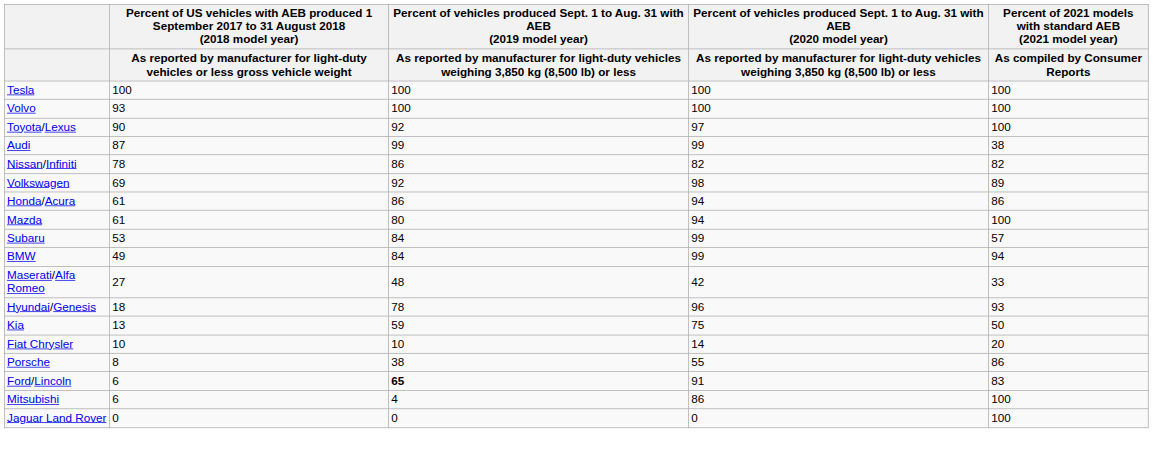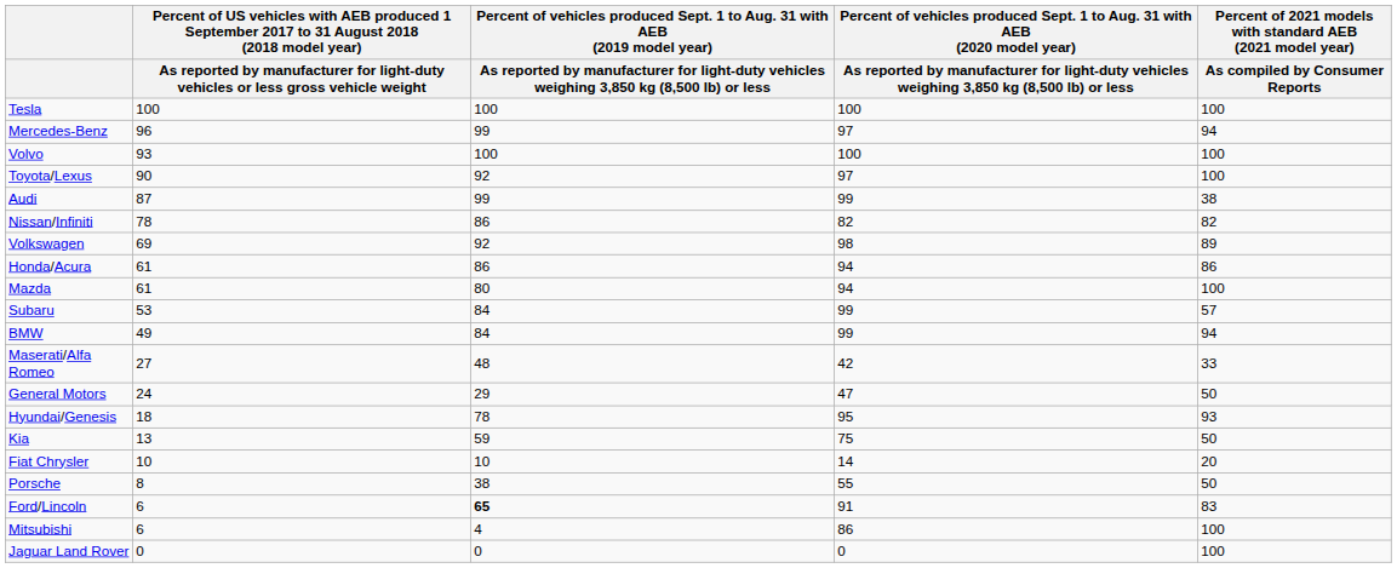 <table class="wikitable sortable">
 <tr>
 <th></th>
 <th>Percent of US vehicles with AEB produced 1 September 2017 to 31 August 2018<br>(2018 model year)</th>
 <th>Percent of vehicles produced Sept. 1 to Aug. 31 with AEB<br>(2019 model year)</th>
 <th>Percent of vehicles produced Sept. 1 to Aug. 31 with AEB<br>(2020 model year)</th>
 <th>Percent of 2021 models with standard AEB<br>(2021 model year)</th>
 </tr>
 <tr>
 <th></th>
 <th>As reported by manufacturer for light-duty vehicles  or less gross vehicle weight</th>
 <th>As reported by manufacturer for light-duty vehicles weighing 3,850 kg (8,500 lb) or less</th>
 <th>As reported by manufacturer for light-duty vehicles weighing 3,850 kg (8,500 lb) or less</th>
 <th>As compiled by Consumer Reports</th>
 </tr>
 <tr>
 <td><a href='#'>Tesla</a></td>
 <td>100</td>
 <td>100</td>
 <td>100</td>
 <td>100</td>
+</tr>
+<tr>
+<td><a href='#'>Mercedes-Benz</a></td>
+<td>96</td>
+<td>99</td>
+<td>97</td>
+<td>94</td>
 </tr>
 <tr>
 <td><a href='#'>Volvo</a></td>
 <td>93</td>
 <td>100</td>
 <td>100</td>
 <td>100</td>
 </tr>
 <tr>
 <td><a href='#'>Toyota</a>/<a href='#'>Lexus</a></td>
 <td>90</td>
 <td>92</td>
 <td>97</td>
 <td>100</td>
 </tr>
 <tr>
 <td><a href='#'>Audi</a></td>
 <td>87</td>
 <td>99</td>
 <td>99</td>
 <td>38</td>
 </tr>
 <tr>
 <td><a href='#'>Nissan</a>/<a href='#'>Infiniti</a></td>
 <td>78</td>
 <td>86</td>
 <td>82</td>
 <td>82</td>
 </tr>
 <tr>
 <td><a href='#'>Volkswagen</a></td>
 <td>69</td>
 <td>92</td>
 <td>98</td>
 <td>89</td>
 </tr>
 <tr>
 <td><a href='#'>Honda</a>/<a href='#'>Acura</a></td>
 <td>61</td>
 <td>86</td>
 <td>94</td>
 <td>86</td>
 </tr>
 <tr>
 <td><a href='#'>Mazda</a></td>
 <td>61</td>
 <td>80</td>
 <td>94</td>
 <td>100</td>
 </tr>
 <tr>
 <td><a href='#'>Subaru</a></td>
 <td>53</td>
 <td>84</td>
 <td>99</td>
 <td>57</td>
 </tr>
 <tr>
 <td><a href='#'>BMW</a></td>
 <td>49</td>
 <td>84</td>
 <td>99</td>
 <td>94</td>
 </tr>
 <tr>
 <td><a href='#'>Maserati</a>/<a href='#'>Alfa Romeo</a></td>
 <td>27</td>
 <td>48</td>
 <td>42</td>
 <td>33</td>
 </tr>
 <tr>
+<td><a href='#'>General Motors</a></td>
+<td>24</td>
+<td>29</td>
+<td>47</td>
+<td>50</td>
+</tr>
+<tr>
 <td><a href='#'>Hyundai</a>/<a href='#'>Genesis</a></td>
 <td>18</td>
 <td>78</td>
-<td>96</td>
+<td>95</td>
 <td>93</td>
 </tr>
 <tr>
 <td><a href='#'>Kia</a></td>
 <td>13</td>
 <td>59</td>
 <td>75</td>
 <td>50</td>
 </tr>
 <tr>
 <td><a href='#'>Fiat Chrysler</a></td>
 <td>10</td>
 <td>10</td>
 <td>14</td>
 <td>20</td>
 </tr>
 <tr>
 <td><a href='#'>Porsche</a></td>
 <td>8</td>
 <td>38</td>
 <td>55</td>
-<td>86</td>
+<td>50</td>
 </tr>
 <tr>
 <td><a href='#'>Ford</a>/<a href='#'>Lincoln</a></td>
 <td>6</td>
 <td><strong>65</strong></td>
 <td>91</td>
 <td>83</td>
 </tr>
 <tr>
 <td><a href='#'>Mitsubishi</a></td>
 <td>6</td>
 <td>4</td>
 <td>86</td>
 <td>100</td>
 </tr>
 <tr>
 <td><a href='#'>Jaguar Land Rover</a></td>
 <td>0</td>
 <td>0</td>
 <td>0</td>
 <td>100</td>
 </tr>
 </table>
